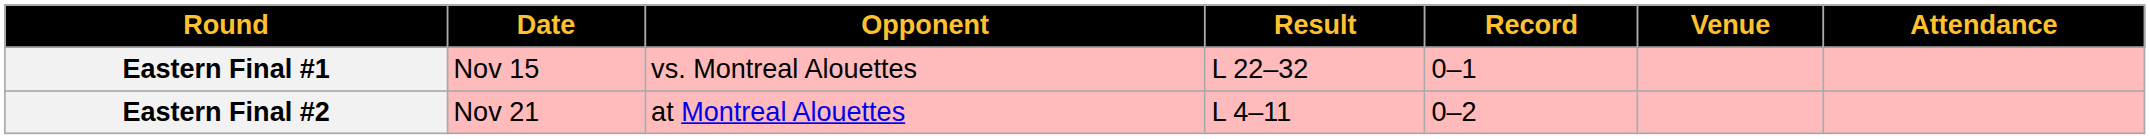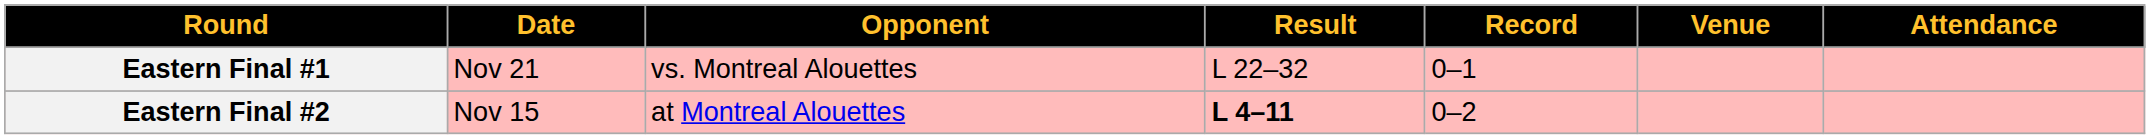 <table class="wikitable" width="80%">
 <tr align="center"  style="background:black;color:#FFC12D;">
 <td><strong>Round</strong></td>
 <td><strong>Date</strong></td>
 <td><strong>Opponent</strong></td>
 <td><strong>Result</strong></td>
 <td><strong>Record</strong></td>
 <td><strong>Venue</strong></td>
 <td><strong>Attendance</strong></td>
 </tr>
 <tr style="background:#ffbbbb">
 <th>Eastern Final #1</th>
-<td>Nov 15</td>
+<td>Nov 21</td>
 <td>vs. Montreal Alouettes</td>
 <td>L 22–32</td>
 <td>0–1</td>
 <td></td>
 <td></td>
 </tr>
 <tr style="background:#ffbbbb">
 <th>Eastern Final #2</th>
-<td>Nov 21</td>
+<td>Nov 15</td>
 <td>at <a href='#'>Montreal Alouettes</a></td>
-<td>L 4–11</td>
+<td><strong>L 4–11</strong></td>
 <td>0–2</td>
 <td></td>
 <td></td>
 </tr>
 </table>
